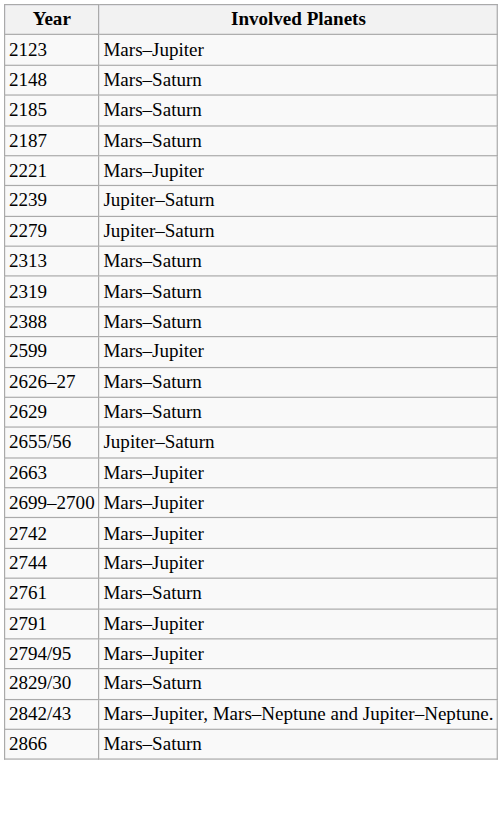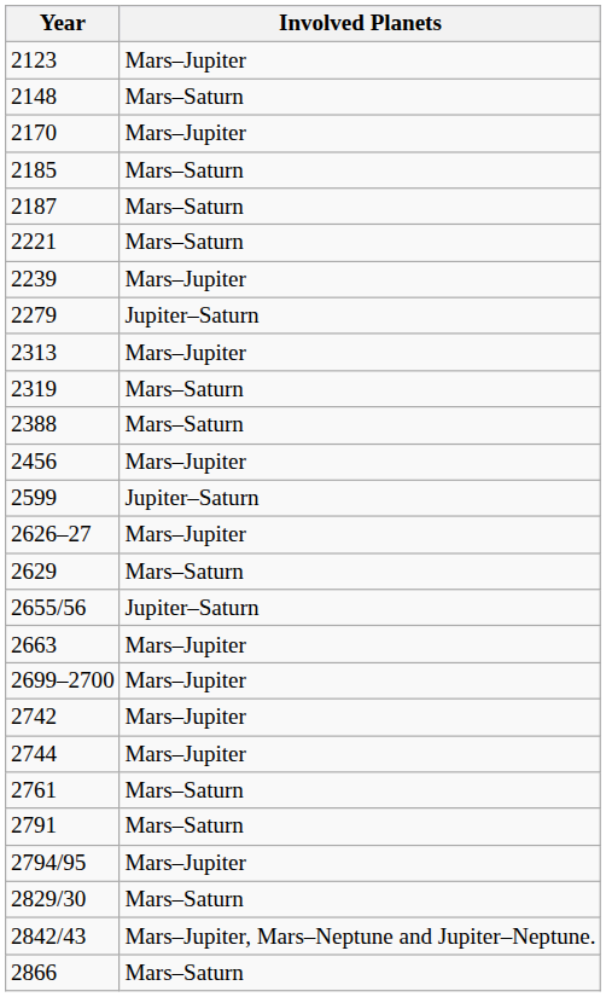 <table class=wikitable>
 <tr bgcolor="#ddddff" align="center" valign="top">
 <th scope="col">Year</th>
 <th scope="col">Involved Planets</th>
 </tr>
 <tr>
 <td>2123</td>
 <td>Mars–Jupiter</td>
 </tr>
 <tr>
 <td>2148</td>
 <td>Mars–Saturn</td>
 </tr>
 <tr>
+<td>2170</td>
+<td>Mars–Jupiter</td>
+</tr>
+<tr>
 <td>2185</td>
 <td>Mars–Saturn</td>
 </tr>
 <tr>
 <td>2187</td>
 <td>Mars–Saturn</td>
 </tr>
 <tr>
 <td>2221</td>
-<td>Mars–Jupiter</td>
+<td>Mars–Saturn</td>
 </tr>
 <tr>
 <td>2239</td>
-<td>Jupiter–Saturn</td>
+<td>Mars–Jupiter</td>
 </tr>
 <tr>
 <td>2279</td>
 <td>Jupiter–Saturn</td>
 </tr>
 <tr>
 <td>2313</td>
-<td>Mars–Saturn</td>
+<td>Mars–Jupiter</td>
 </tr>
 <tr>
 <td>2319</td>
 <td>Mars–Saturn</td>
 </tr>
 <tr>
 <td>2388</td>
 <td>Mars–Saturn</td>
 </tr>
 <tr>
-<td>2599</td>
+<td>2456</td>
 <td>Mars–Jupiter</td>
 </tr>
 <tr>
+<td>2599</td>
+<td>Jupiter–Saturn</td>
+</tr>
+<tr>
 <td>2626–27</td>
-<td>Mars–Saturn</td>
+<td>Mars–Jupiter</td>
 </tr>
 <tr>
 <td>2629</td>
 <td>Mars–Saturn</td>
 </tr>
 <tr>
 <td>2655/56</td>
 <td>Jupiter–Saturn</td>
 </tr>
 <tr>
 <td>2663</td>
 <td>Mars–Jupiter</td>
 </tr>
 <tr>
 <td>2699–2700</td>
 <td>Mars–Jupiter</td>
 </tr>
 <tr>
 <td>2742</td>
 <td>Mars–Jupiter</td>
 </tr>
 <tr>
 <td>2744</td>
 <td>Mars–Jupiter</td>
 </tr>
 <tr>
 <td>2761</td>
 <td>Mars–Saturn</td>
 </tr>
 <tr>
 <td>2791</td>
-<td>Mars–Jupiter</td>
+<td>Mars–Saturn</td>
 </tr>
 <tr>
 <td>2794/95</td>
 <td>Mars–Jupiter</td>
 </tr>
 <tr>
 <td>2829/30</td>
 <td>Mars–Saturn</td>
 </tr>
 <tr>
 <td>2842/43</td>
 <td>Mars–Jupiter, Mars–Neptune and Jupiter–Neptune.</td>
 </tr>
 <tr>
 <td>2866</td>
 <td>Mars–Saturn</td>
 </tr>
 </table>
